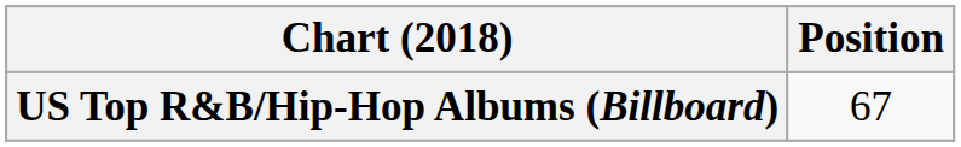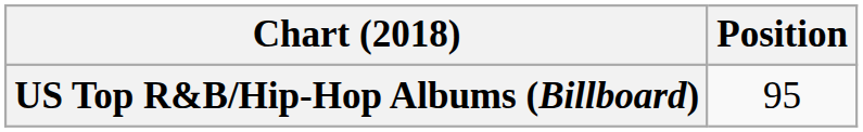 <table class="wikitable plainrowheaders" style="text-align:center">
 <tr>
 <th scope="col">Chart (2018)</th>
 <th scope="col">Position</th>
 </tr>
 <tr>
 <th scope="row">US Top R&B/Hip-Hop Albums (<em>Billboard</em>)</th>
-<td>67</td>
+<td>95</td>
 </tr>
 </table>
